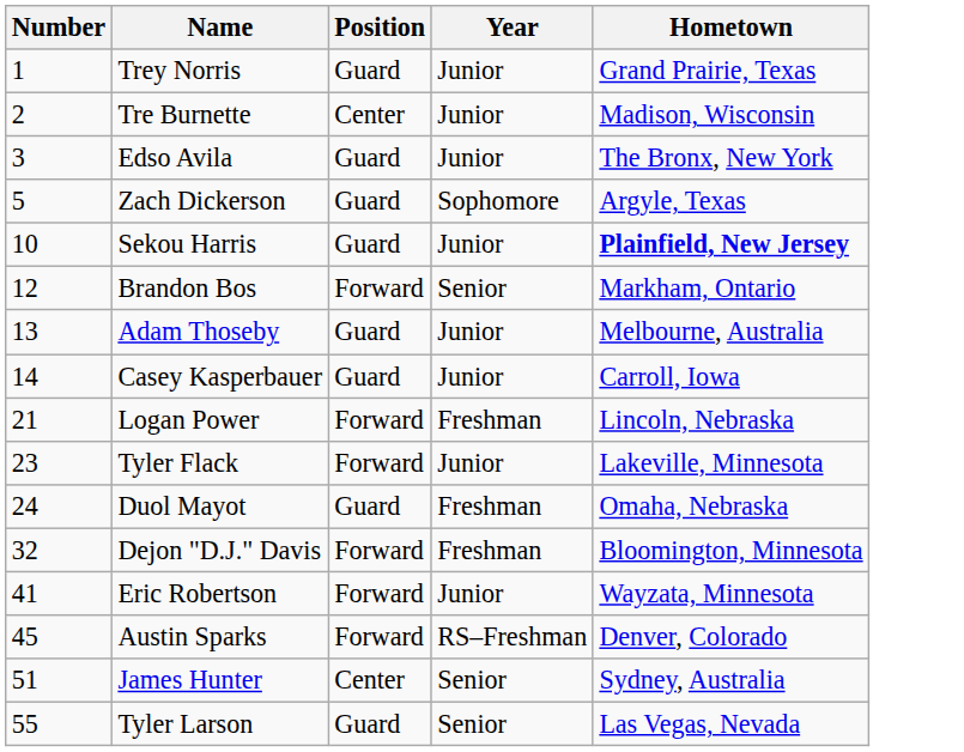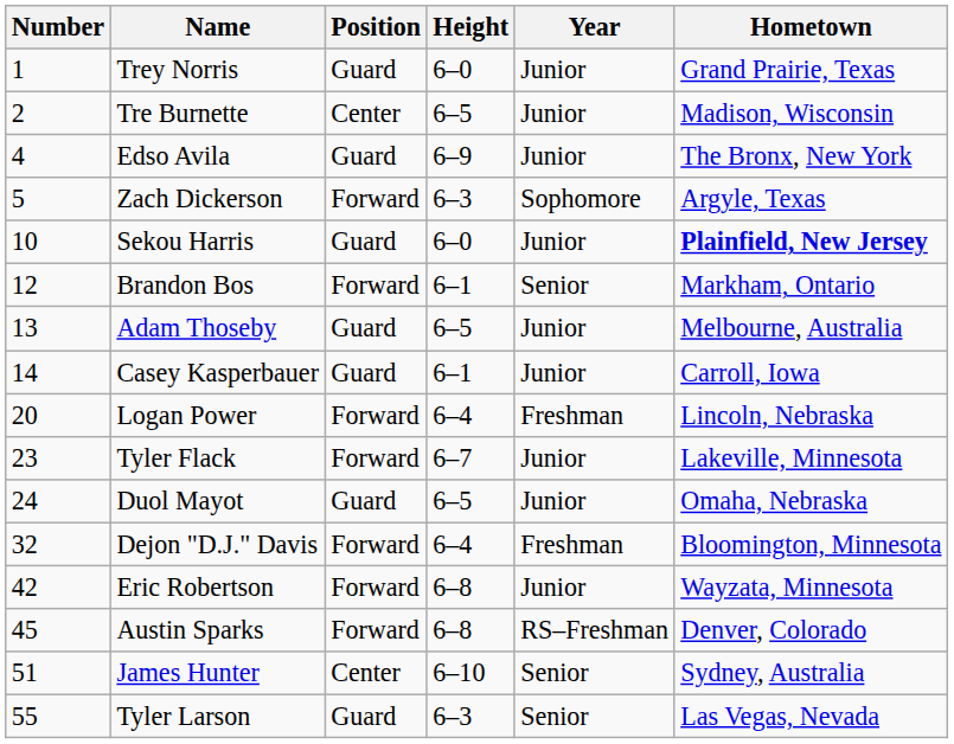 <table class="wikitable sortable" style="font-size: 95%;">
 <tr>
 <th>Number</th>
 <th>Name</th>
 <th>Position</th>
+<th>Height</th>
 <th>Year</th>
 <th>Hometown</th>
 </tr>
 <tr>
 <td>1</td>
 <td>Trey Norris</td>
 <td>Guard</td>
+<td>6–0</td>
 <td>Junior</td>
 <td><a href='#'>Grand Prairie, Texas</a></td>
 </tr>
 <tr>
 <td>2</td>
 <td>Tre Burnette</td>
 <td>Center</td>
+<td>6–5</td>
 <td>Junior</td>
 <td><a href='#'>Madison, Wisconsin</a></td>
 </tr>
 <tr>
-<td>3</td>
+<td>4</td>
 <td>Edso Avila</td>
 <td>Guard</td>
+<td>6–9</td>
 <td>Junior</td>
 <td><a href='#'>The Bronx</a>, <a href='#'>New York</a></td>
 </tr>
 <tr>
 <td>5</td>
 <td>Zach Dickerson</td>
-<td>Guard</td>
+<td>Forward</td>
+<td>6–3</td>
 <td>Sophomore</td>
 <td><a href='#'>Argyle, Texas</a></td>
 </tr>
 <tr>
 <td>10</td>
 <td>Sekou Harris</td>
 <td>Guard</td>
+<td>6–0</td>
 <td>Junior</td>
 <td><strong><a href='#'>Plainfield, New Jersey</a></strong></td>
 </tr>
 <tr>
 <td>12</td>
 <td>Brandon Bos</td>
 <td>Forward</td>
+<td>6–1</td>
 <td>Senior</td>
 <td><a href='#'>Markham, Ontario</a></td>
 </tr>
 <tr>
 <td>13</td>
 <td><a href='#'>Adam Thoseby</a></td>
 <td>Guard</td>
+<td>6–5</td>
 <td>Junior</td>
 <td><a href='#'>Melbourne</a>, <a href='#'>Australia</a></td>
 </tr>
 <tr>
 <td>14</td>
 <td>Casey Kasperbauer</td>
 <td>Guard</td>
+<td>6–1</td>
 <td>Junior</td>
 <td><a href='#'>Carroll, Iowa</a></td>
 </tr>
 <tr>
-<td>21</td>
+<td>20</td>
 <td>Logan Power</td>
 <td>Forward</td>
+<td>6–4</td>
 <td>Freshman</td>
 <td><a href='#'>Lincoln, Nebraska</a></td>
 </tr>
 <tr>
 <td>23</td>
 <td>Tyler Flack</td>
 <td>Forward</td>
+<td>6–7</td>
 <td>Junior</td>
 <td><a href='#'>Lakeville, Minnesota</a></td>
 </tr>
 <tr>
 <td>24</td>
 <td>Duol Mayot</td>
 <td>Guard</td>
-<td>Freshman</td>
+<td>6–5</td>
+<td>Junior</td>
 <td><a href='#'>Omaha, Nebraska</a></td>
 </tr>
 <tr>
 <td>32</td>
 <td>Dejon "D.J." Davis</td>
 <td>Forward</td>
+<td>6–4</td>
 <td>Freshman</td>
 <td><a href='#'>Bloomington, Minnesota</a></td>
 </tr>
 <tr>
-<td>41</td>
+<td>42</td>
 <td>Eric Robertson</td>
 <td>Forward</td>
+<td>6–8</td>
 <td>Junior</td>
 <td><a href='#'>Wayzata, Minnesota</a></td>
 </tr>
 <tr>
 <td>45</td>
 <td>Austin Sparks</td>
 <td>Forward</td>
+<td>6–8</td>
 <td>RS–Freshman</td>
 <td><a href='#'>Denver</a>, <a href='#'>Colorado</a></td>
 </tr>
 <tr>
 <td>51</td>
 <td><a href='#'>James Hunter</a></td>
 <td>Center</td>
+<td>6–10</td>
 <td>Senior</td>
 <td><a href='#'>Sydney</a>, <a href='#'>Australia</a></td>
 </tr>
 <tr>
 <td>55</td>
 <td>Tyler Larson</td>
 <td>Guard</td>
+<td>6–3</td>
 <td>Senior</td>
 <td><a href='#'>Las Vegas, Nevada</a></td>
 </tr>
 </table>
